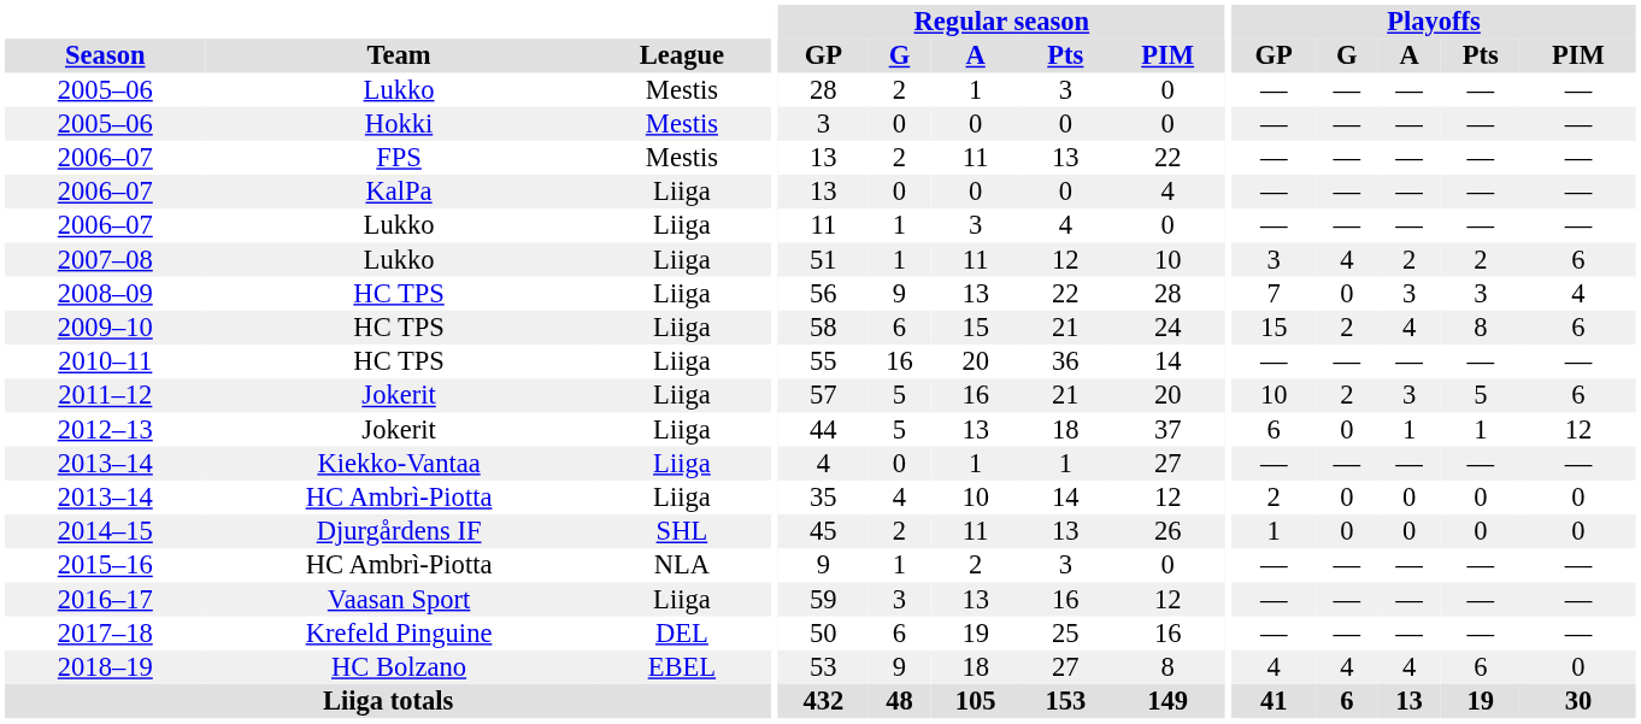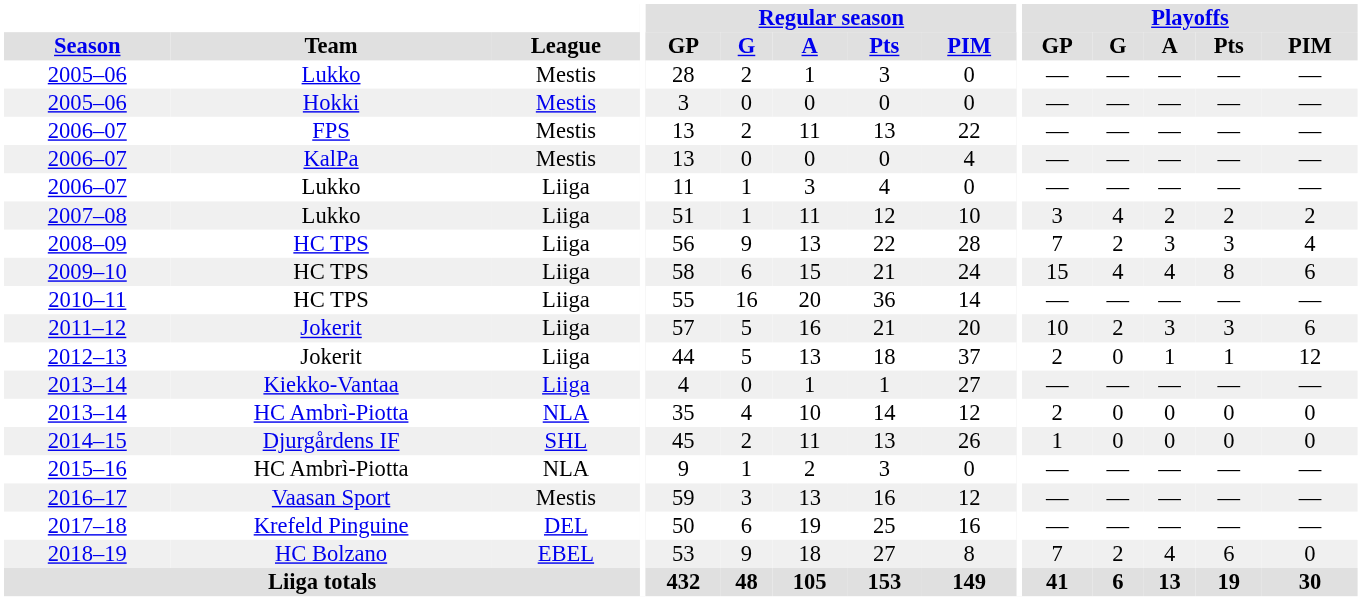 <table border="0" cellpadding="1" cellspacing="0" style="text-align:center; width:60em">
 <tr bgcolor="#e0e0e0">
 <th colspan="3" bgcolor="#ffffff"></th>
 <th rowspan="99" bgcolor="#ffffff"></th>
 <th colspan="5"><a href='#'>Regular season</a></th>
 <th rowspan="99" bgcolor="#ffffff"></th>
 <th colspan="5"><a href='#'>Playoffs</a></th>
 </tr>
 <tr bgcolor="#e0e0e0">
 <th><a href='#'>Season</a></th>
 <th>Team</th>
 <th>League</th>
 <th>GP</th>
 <th><a href='#'>G</a></th>
 <th><a href='#'>A</a></th>
 <th><a href='#'>Pts</a></th>
 <th><a href='#'>PIM</a></th>
 <th>GP</th>
 <th>G</th>
 <th>A</th>
 <th>Pts</th>
 <th>PIM</th>
 </tr>
 <tr>
 <td><a href='#'>2005–06</a></td>
 <td><a href='#'>Lukko</a></td>
 <td>Mestis</td>
 <td>28</td>
 <td>2</td>
 <td>1</td>
 <td>3</td>
 <td>0</td>
 <td>—</td>
 <td>—</td>
 <td>—</td>
 <td>—</td>
 <td>—</td>
 </tr>
 <tr bgcolor="#f0f0f0">
 <td><a href='#'>2005–06</a></td>
 <td><a href='#'>Hokki</a></td>
 <td><a href='#'>Mestis</a></td>
 <td>3</td>
 <td>0</td>
 <td>0</td>
 <td>0</td>
 <td>0</td>
 <td>—</td>
 <td>—</td>
 <td>—</td>
 <td>—</td>
 <td>—</td>
 </tr>
 <tr>
 <td><a href='#'>2006–07</a></td>
 <td><a href='#'>FPS</a></td>
 <td>Mestis</td>
 <td>13</td>
 <td>2</td>
 <td>11</td>
 <td>13</td>
 <td>22</td>
 <td>—</td>
 <td>—</td>
 <td>—</td>
 <td>—</td>
 <td>—</td>
 </tr>
 <tr bgcolor="#f0f0f0">
 <td><a href='#'>2006–07</a></td>
 <td><a href='#'>KalPa</a></td>
-<td>Liiga</td>
+<td>Mestis</td>
 <td>13</td>
 <td>0</td>
 <td>0</td>
 <td>0</td>
 <td>4</td>
 <td>—</td>
 <td>—</td>
 <td>—</td>
 <td>—</td>
 <td>—</td>
 </tr>
 <tr>
 <td><a href='#'>2006–07</a></td>
 <td>Lukko</td>
 <td>Liiga</td>
 <td>11</td>
 <td>1</td>
 <td>3</td>
 <td>4</td>
 <td>0</td>
 <td>—</td>
 <td>—</td>
 <td>—</td>
 <td>—</td>
 <td>—</td>
 </tr>
 <tr bgcolor="#f0f0f0">
 <td><a href='#'>2007–08</a></td>
 <td>Lukko</td>
 <td>Liiga</td>
 <td>51</td>
 <td>1</td>
 <td>11</td>
 <td>12</td>
 <td>10</td>
 <td>3</td>
 <td>4</td>
 <td>2</td>
 <td>2</td>
-<td>6</td>
+<td>2</td>
 </tr>
 <tr>
 <td><a href='#'>2008–09</a></td>
 <td><a href='#'>HC TPS</a></td>
 <td>Liiga</td>
 <td>56</td>
 <td>9</td>
 <td>13</td>
 <td>22</td>
 <td>28</td>
 <td>7</td>
-<td>0</td>
+<td>2</td>
 <td>3</td>
 <td>3</td>
 <td>4</td>
 </tr>
 <tr bgcolor="#f0f0f0">
 <td><a href='#'>2009–10</a></td>
 <td>HC TPS</td>
 <td>Liiga</td>
 <td>58</td>
 <td>6</td>
 <td>15</td>
 <td>21</td>
 <td>24</td>
 <td>15</td>
-<td>2</td>
+<td>4</td>
 <td>4</td>
 <td>8</td>
 <td>6</td>
 </tr>
 <tr>
 <td><a href='#'>2010–11</a></td>
 <td>HC TPS</td>
 <td>Liiga</td>
 <td>55</td>
 <td>16</td>
 <td>20</td>
 <td>36</td>
 <td>14</td>
 <td>—</td>
 <td>—</td>
 <td>—</td>
 <td>—</td>
 <td>—</td>
 </tr>
 <tr bgcolor="#f0f0f0">
 <td><a href='#'>2011–12</a></td>
 <td><a href='#'>Jokerit</a></td>
 <td>Liiga</td>
 <td>57</td>
 <td>5</td>
 <td>16</td>
 <td>21</td>
 <td>20</td>
 <td>10</td>
 <td>2</td>
 <td>3</td>
-<td>5</td>
+<td>3</td>
 <td>6</td>
 </tr>
 <tr>
 <td><a href='#'>2012–13</a></td>
 <td>Jokerit</td>
 <td>Liiga</td>
 <td>44</td>
 <td>5</td>
 <td>13</td>
 <td>18</td>
 <td>37</td>
-<td>6</td>
+<td>2</td>
 <td>0</td>
 <td>1</td>
 <td>1</td>
 <td>12</td>
 </tr>
 <tr bgcolor="#f0f0f0">
 <td><a href='#'>2013–14</a></td>
 <td><a href='#'>Kiekko-Vantaa</a></td>
 <td><a href='#'>Liiga</a></td>
 <td>4</td>
 <td>0</td>
 <td>1</td>
 <td>1</td>
 <td>27</td>
 <td>—</td>
 <td>—</td>
 <td>—</td>
 <td>—</td>
 <td>—</td>
 </tr>
 <tr>
 <td><a href='#'>2013–14</a></td>
 <td><a href='#'>HC Ambrì-Piotta</a></td>
-<td>Liiga</td>
+<td><a href='#'>NLA</a></td>
 <td>35</td>
 <td>4</td>
 <td>10</td>
 <td>14</td>
 <td>12</td>
 <td>2</td>
 <td>0</td>
 <td>0</td>
 <td>0</td>
 <td>0</td>
 </tr>
 <tr bgcolor="#f0f0f0">
 <td><a href='#'>2014–15</a></td>
 <td><a href='#'>Djurgårdens IF</a></td>
 <td><a href='#'>SHL</a></td>
 <td>45</td>
 <td>2</td>
 <td>11</td>
 <td>13</td>
 <td>26</td>
 <td>1</td>
 <td>0</td>
 <td>0</td>
 <td>0</td>
 <td>0</td>
 </tr>
 <tr>
 <td><a href='#'>2015–16</a></td>
 <td>HC Ambrì-Piotta</td>
 <td>NLA</td>
 <td>9</td>
 <td>1</td>
 <td>2</td>
 <td>3</td>
 <td>0</td>
 <td>—</td>
 <td>—</td>
 <td>—</td>
 <td>—</td>
 <td>—</td>
 </tr>
 <tr bgcolor="#f0f0f0">
 <td><a href='#'>2016–17</a></td>
 <td><a href='#'>Vaasan Sport</a></td>
-<td>Liiga</td>
+<td>Mestis</td>
 <td>59</td>
 <td>3</td>
 <td>13</td>
 <td>16</td>
 <td>12</td>
 <td>—</td>
 <td>—</td>
 <td>—</td>
 <td>—</td>
 <td>—</td>
 </tr>
 <tr>
 <td><a href='#'>2017–18</a></td>
 <td><a href='#'>Krefeld Pinguine</a></td>
 <td><a href='#'>DEL</a></td>
 <td>50</td>
 <td>6</td>
 <td>19</td>
 <td>25</td>
 <td>16</td>
 <td>—</td>
 <td>—</td>
 <td>—</td>
 <td>—</td>
 <td>—</td>
 </tr>
 <tr bgcolor="#f0f0f0">
 <td><a href='#'>2018–19</a></td>
 <td><a href='#'>HC Bolzano</a></td>
 <td><a href='#'>EBEL</a></td>
 <td>53</td>
 <td>9</td>
 <td>18</td>
 <td>27</td>
 <td>8</td>
-<td>4</td>
-<td>4</td>
+<td>7</td>
+<td>2</td>
 <td>4</td>
 <td>6</td>
 <td>0</td>
 </tr>
 <tr>
 </tr>
 <tr ALIGN="center" bgcolor="#e0e0e0">
 <th colspan="3">Liiga totals</th>
 <th ALIGN="center">432</th>
 <th ALIGN="center">48</th>
 <th ALIGN="center">105</th>
 <th ALIGN="center">153</th>
 <th ALIGN="center">149</th>
 <th ALIGN="center">41</th>
 <th ALIGN="center">6</th>
 <th ALIGN="center">13</th>
 <th ALIGN="center">19</th>
 <th ALIGN="center">30</th>
 </tr>
 </table>
